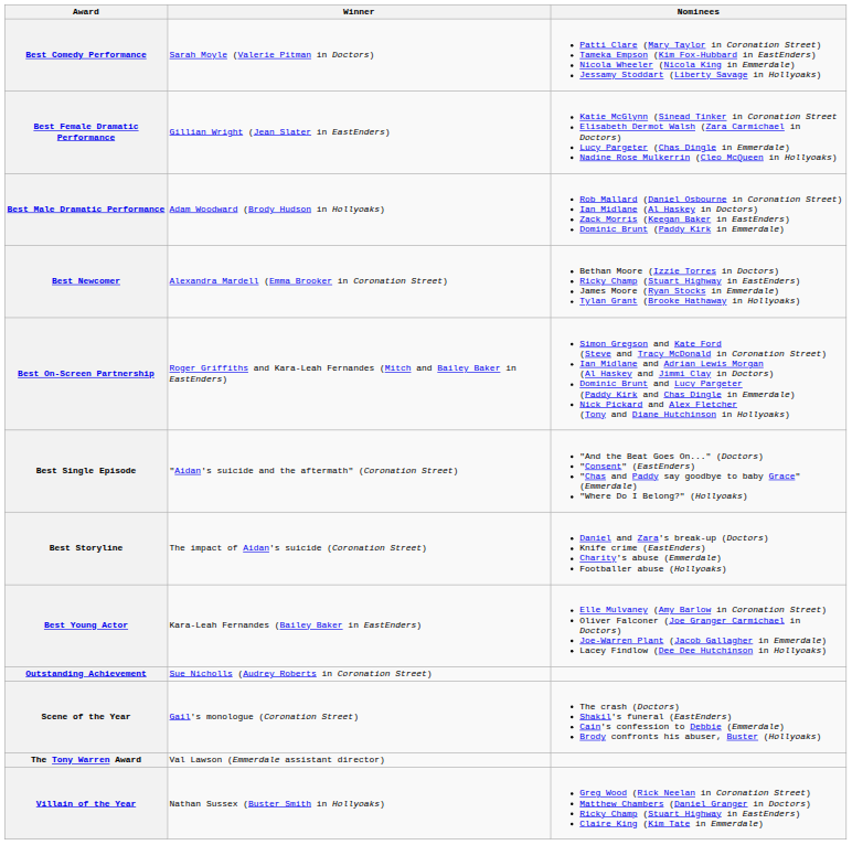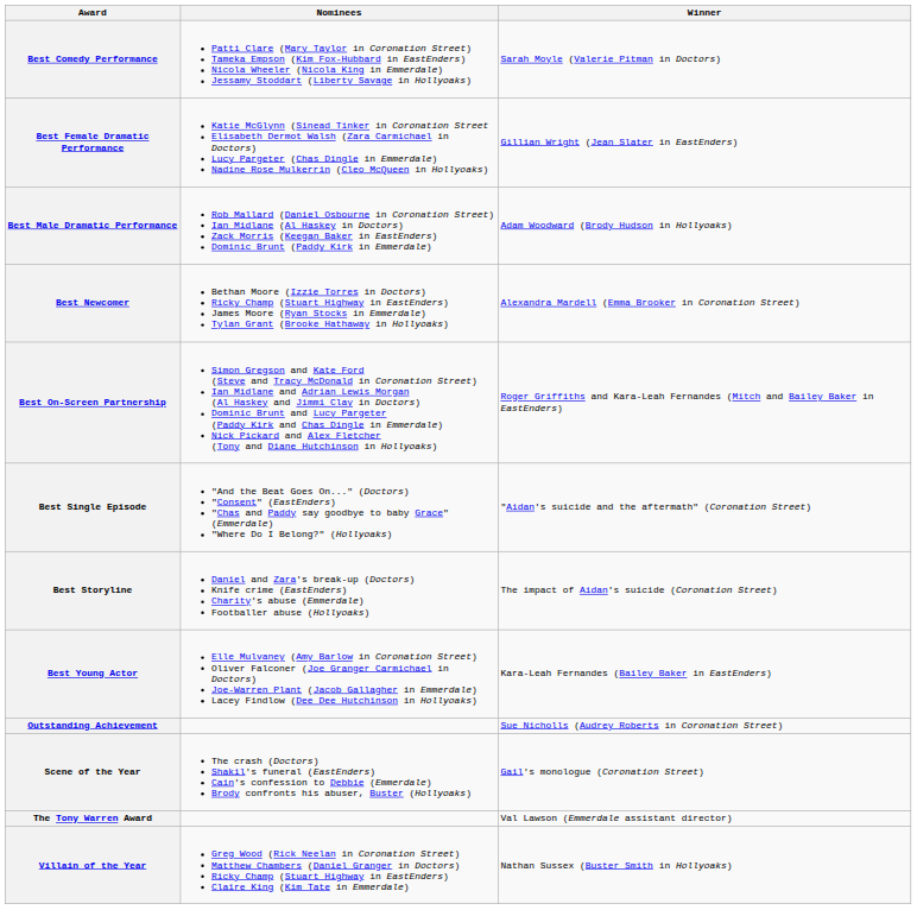 <table class="wikitable">
 <tr>
 <th>Award</th>
+<th>Nominees</th>
 <th>Winner</th>
-<th>Nominees</th>
 </tr>
 <tr>
 <th scope="row"><a href='#'>Best Comedy Performance</a></th>
+<td><br><ul><li><a href='#'>Patti Clare</a> (<a href='#'>Mary Taylor</a> in <em>Coronation Street</em>)</li><li><a href='#'>Tameka Empson</a> (<a href='#'>Kim Fox-Hubbard</a> in <em>EastEnders</em>)</li><li><a href='#'>Nicola Wheeler</a> (<a href='#'>Nicola King</a> in <em>Emmerdale</em>)</li><li><a href='#'>Jessamy Stoddart</a> (<a href='#'>Liberty Savage</a> in <em>Hollyoaks</em>)</li></ul></td>
 <td><a href='#'>Sarah Moyle</a> (<a href='#'>Valerie Pitman</a> in <em>Doctors</em>)</td>
-<td><br><ul><li><a href='#'>Patti Clare</a> (<a href='#'>Mary Taylor</a> in <em>Coronation Street</em>)</li><li><a href='#'>Tameka Empson</a> (<a href='#'>Kim Fox-Hubbard</a> in <em>EastEnders</em>)</li><li><a href='#'>Nicola Wheeler</a> (<a href='#'>Nicola King</a> in <em>Emmerdale</em>)</li><li><a href='#'>Jessamy Stoddart</a> (<a href='#'>Liberty Savage</a> in <em>Hollyoaks</em>)</li></ul></td>
 </tr>
 <tr>
 <th scope="row"><a href='#'>Best Female Dramatic Performance</a></th>
+<td><br><ul><li><a href='#'>Katie McGlynn</a> (<a href='#'>Sinead Tinker</a> in <em>Coronation Street</em></li><li><a href='#'>Elisabeth Dermot Walsh</a> (<a href='#'>Zara Carmichael</a> in <em>Doctors</em>)</li><li><a href='#'>Lucy Pargeter</a> (<a href='#'>Chas Dingle</a> in <em>Emmerdale</em>)</li><li><a href='#'>Nadine Rose Mulkerrin</a> (<a href='#'>Cleo McQueen</a> in <em>Hollyoaks</em>)</li></ul></td>
 <td><a href='#'>Gillian Wright</a> (<a href='#'>Jean Slater</a> in <em>EastEnders</em>)</td>
-<td><br><ul><li><a href='#'>Katie McGlynn</a> (<a href='#'>Sinead Tinker</a> in <em>Coronation Street</em></li><li><a href='#'>Elisabeth Dermot Walsh</a> (<a href='#'>Zara Carmichael</a> in <em>Doctors</em>)</li><li><a href='#'>Lucy Pargeter</a> (<a href='#'>Chas Dingle</a> in <em>Emmerdale</em>)</li><li><a href='#'>Nadine Rose Mulkerrin</a> (<a href='#'>Cleo McQueen</a> in <em>Hollyoaks</em>)</li></ul></td>
 </tr>
 <tr>
 <th scope="row"><a href='#'>Best Male Dramatic Performance</a></th>
+<td><br><ul><li><a href='#'>Rob Mallard</a> (<a href='#'>Daniel Osbourne</a> in <em>Coronation Street</em>)</li><li><a href='#'>Ian Midlane</a> (<a href='#'>Al Haskey</a> in <em>Doctors</em>)</li><li><a href='#'>Zack Morris</a> (<a href='#'>Keegan Baker</a> in <em>EastEnders</em>)</li><li><a href='#'>Dominic Brunt</a> (<a href='#'>Paddy Kirk</a> in <em>Emmerdale</em>)</li></ul></td>
 <td><a href='#'>Adam Woodward</a> (<a href='#'>Brody Hudson</a> in <em>Hollyoaks</em>)</td>
-<td><br><ul><li><a href='#'>Rob Mallard</a> (<a href='#'>Daniel Osbourne</a> in <em>Coronation Street</em>)</li><li><a href='#'>Ian Midlane</a> (<a href='#'>Al Haskey</a> in <em>Doctors</em>)</li><li><a href='#'>Zack Morris</a> (<a href='#'>Keegan Baker</a> in <em>EastEnders</em>)</li><li><a href='#'>Dominic Brunt</a> (<a href='#'>Paddy Kirk</a> in <em>Emmerdale</em>)</li></ul></td>
 </tr>
 <tr>
 <th scope="row"><a href='#'>Best Newcomer</a></th>
+<td><br><ul><li>Bethan Moore (<a href='#'>Izzie Torres</a> in <em>Doctors</em>)</li><li><a href='#'>Ricky Champ</a> (<a href='#'>Stuart Highway</a> in <em>EastEnders</em>)</li><li>James Moore (<a href='#'>Ryan Stocks</a> in <em>Emmerdale</em>)</li><li><a href='#'>Tylan Grant</a> (<a href='#'>Brooke Hathaway</a> in <em>Hollyoaks</em>)</li></ul></td>
 <td><a href='#'>Alexandra Mardell</a> (<a href='#'>Emma Brooker</a> in <em>Coronation Street</em>)</td>
-<td><br><ul><li>Bethan Moore (<a href='#'>Izzie Torres</a> in <em>Doctors</em>)</li><li><a href='#'>Ricky Champ</a> (<a href='#'>Stuart Highway</a> in <em>EastEnders</em>)</li><li>James Moore (<a href='#'>Ryan Stocks</a> in <em>Emmerdale</em>)</li><li><a href='#'>Tylan Grant</a> (<a href='#'>Brooke Hathaway</a> in <em>Hollyoaks</em>)</li></ul></td>
 </tr>
 <tr>
 <th scope="row"><a href='#'>Best On-Screen Partnership</a></th>
+<td><br><ul><li><a href='#'>Simon Gregson</a> and <a href='#'>Kate Ford</a><br>(<a href='#'>Steve</a> and <a href='#'>Tracy McDonald</a> in <em>Coronation Street</em>)</li><li><a href='#'>Ian Midlane</a> and <a href='#'>Adrian Lewis Morgan</a><br>(<a href='#'>Al Haskey</a> and <a href='#'>Jimmi Clay</a> in <em>Doctors</em>)</li><li><a href='#'>Dominic Brunt</a> and <a href='#'>Lucy Pargeter</a><br>(<a href='#'>Paddy Kirk</a> and <a href='#'>Chas Dingle</a> in <em>Emmerdale</em>)</li><li><a href='#'>Nick Pickard</a> and <a href='#'>Alex Fletcher</a><br>(<a href='#'>Tony</a> and <a href='#'>Diane Hutchinson</a> in <em>Hollyoaks</em>)</li></ul></td>
 <td><a href='#'>Roger Griffiths</a> and Kara-Leah Fernandes (<a href='#'>Mitch</a> and <a href='#'>Bailey Baker</a> in <em>EastEnders</em>)</td>
-<td><br><ul><li><a href='#'>Simon Gregson</a> and <a href='#'>Kate Ford</a><br>(<a href='#'>Steve</a> and <a href='#'>Tracy McDonald</a> in <em>Coronation Street</em>)</li><li><a href='#'>Ian Midlane</a> and <a href='#'>Adrian Lewis Morgan</a><br>(<a href='#'>Al Haskey</a> and <a href='#'>Jimmi Clay</a> in <em>Doctors</em>)</li><li><a href='#'>Dominic Brunt</a> and <a href='#'>Lucy Pargeter</a><br>(<a href='#'>Paddy Kirk</a> and <a href='#'>Chas Dingle</a> in <em>Emmerdale</em>)</li><li><a href='#'>Nick Pickard</a> and <a href='#'>Alex Fletcher</a><br>(<a href='#'>Tony</a> and <a href='#'>Diane Hutchinson</a> in <em>Hollyoaks</em>)</li></ul></td>
 </tr>
 <tr>
 <th scope="row">Best Single Episode</th>
+<td><br><ul><li>"And the Beat Goes On..." (<em>Doctors</em>)</li><li>"<a href='#'>Consent</a>" (<em>EastEnders</em>)</li><li>"<a href='#'>Chas</a> and <a href='#'>Paddy</a> say goodbye to baby <a href='#'>Grace</a>" (<em>Emmerdale</em>)</li><li>"Where Do I Belong?" (<em>Hollyoaks</em>)</li></ul></td>
 <td>"<a href='#'>Aidan</a>'s suicide and the aftermath" (<em>Coronation Street</em>)</td>
-<td><br><ul><li>"And the Beat Goes On..." (<em>Doctors</em>)</li><li>"<a href='#'>Consent</a>" (<em>EastEnders</em>)</li><li>"<a href='#'>Chas</a> and <a href='#'>Paddy</a> say goodbye to baby <a href='#'>Grace</a>" (<em>Emmerdale</em>)</li><li>"Where Do I Belong?" (<em>Hollyoaks</em>)</li></ul></td>
 </tr>
 <tr>
 <th scope="row">Best Storyline</th>
+<td><br><ul><li><a href='#'>Daniel</a> and <a href='#'>Zara</a>'s break-up (<em>Doctors</em>)</li><li>Knife crime (<em>EastEnders</em>)</li><li><a href='#'>Charity</a>'s abuse (<em>Emmerdale</em>)</li><li>Footballer abuse (<em>Hollyoaks</em>)</li></ul></td>
 <td>The impact of <a href='#'>Aidan</a>'s suicide (<em>Coronation Street</em>)</td>
-<td><br><ul><li><a href='#'>Daniel</a> and <a href='#'>Zara</a>'s break-up (<em>Doctors</em>)</li><li>Knife crime (<em>EastEnders</em>)</li><li><a href='#'>Charity</a>'s abuse (<em>Emmerdale</em>)</li><li>Footballer abuse (<em>Hollyoaks</em>)</li></ul></td>
 </tr>
 <tr>
 <th scope="row"><a href='#'>Best Young Actor</a></th>
+<td><br><ul><li><a href='#'>Elle Mulvaney</a> (<a href='#'>Amy Barlow</a> in <em>Coronation Street</em>)</li><li>Oliver Falconer (<a href='#'>Joe Granger Carmichael</a> in <em>Doctors</em>)</li><li><a href='#'>Joe-Warren Plant</a> (<a href='#'>Jacob Gallagher</a> in <em>Emmerdale</em>)</li><li>Lacey Findlow (<a href='#'>Dee Dee Hutchinson</a> in <em>Hollyoaks</em>)</li></ul></td>
 <td>Kara-Leah Fernandes (<a href='#'>Bailey Baker</a> in <em>EastEnders</em>)</td>
-<td><br><ul><li><a href='#'>Elle Mulvaney</a> (<a href='#'>Amy Barlow</a> in <em>Coronation Street</em>)</li><li>Oliver Falconer (<a href='#'>Joe Granger Carmichael</a> in <em>Doctors</em>)</li><li><a href='#'>Joe-Warren Plant</a> (<a href='#'>Jacob Gallagher</a> in <em>Emmerdale</em>)</li><li>Lacey Findlow (<a href='#'>Dee Dee Hutchinson</a> in <em>Hollyoaks</em>)</li></ul></td>
 </tr>
 <tr>
 <th scope="row"><a href='#'>Outstanding Achievement</a></th>
+<td></td>
 <td><a href='#'>Sue Nicholls</a> (<a href='#'>Audrey Roberts</a> in <em>Coronation Street</em>)</td>
-<td></td>
 </tr>
 <tr>
 <th scope="row">Scene of the Year</th>
+<td><br><ul><li>The crash (<em>Doctors</em>)</li><li><a href='#'>Shakil</a>'s funeral (<em>EastEnders</em>)</li><li><a href='#'>Cain</a>'s confession to <a href='#'>Debbie</a> (<em>Emmerdale</em>)</li><li><a href='#'>Brody</a> confronts his abuser, <a href='#'>Buster</a> (<em>Hollyoaks</em>)</li></ul></td>
 <td><a href='#'>Gail</a>'s monologue (<em>Coronation Street</em>)</td>
-<td><br><ul><li>The crash (<em>Doctors</em>)</li><li><a href='#'>Shakil</a>'s funeral (<em>EastEnders</em>)</li><li><a href='#'>Cain</a>'s confession to <a href='#'>Debbie</a> (<em>Emmerdale</em>)</li><li><a href='#'>Brody</a> confronts his abuser, <a href='#'>Buster</a> (<em>Hollyoaks</em>)</li></ul></td>
 </tr>
 <tr>
 <th scope="row">The <a href='#'>Tony Warren</a> Award</th>
+<td></td>
 <td>Val Lawson (<em>Emmerdale</em> assistant director)</td>
-<td></td>
 </tr>
 <tr>
 <th scope="row"><a href='#'>Villain of the Year</a></th>
+<td><br><ul><li><a href='#'>Greg Wood</a> (<a href='#'>Rick Neelan</a> in <em>Coronation Street</em>)</li><li><a href='#'>Matthew Chambers</a> (<a href='#'>Daniel Granger</a> in <em>Doctors</em>)</li><li><a href='#'>Ricky Champ</a> (<a href='#'>Stuart Highway</a> in <em>EastEnders</em>)</li><li><a href='#'>Claire King</a> (<a href='#'>Kim Tate</a> in <em>Emmerdale</em>)</li></ul></td>
 <td>Nathan Sussex (<a href='#'>Buster Smith</a> in <em>Hollyoaks</em>)</td>
-<td><br><ul><li><a href='#'>Greg Wood</a> (<a href='#'>Rick Neelan</a> in <em>Coronation Street</em>)</li><li><a href='#'>Matthew Chambers</a> (<a href='#'>Daniel Granger</a> in <em>Doctors</em>)</li><li><a href='#'>Ricky Champ</a> (<a href='#'>Stuart Highway</a> in <em>EastEnders</em>)</li><li><a href='#'>Claire King</a> (<a href='#'>Kim Tate</a> in <em>Emmerdale</em>)</li></ul></td>
 </tr>
 </table>
